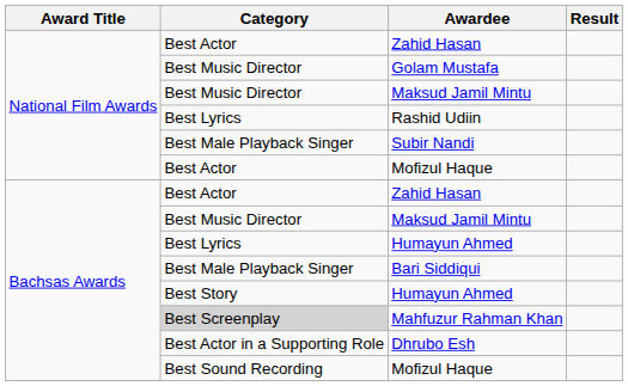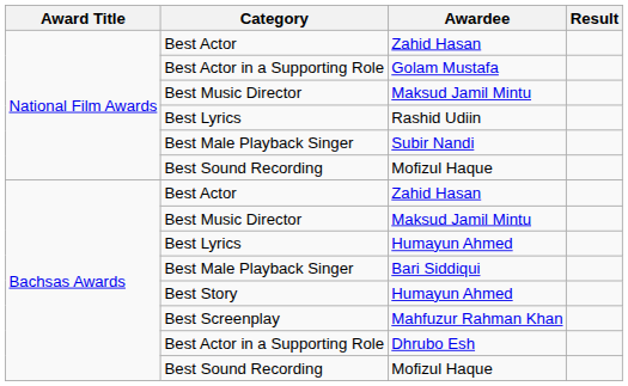 <table class="wikitable" style="font-size:95%;" ;>
 <tr>
 <th>Award Title</th>
 <th>Category</th>
 <th>Awardee</th>
 <th>Result</th>
 </tr>
 <tr>
 <td rowspan="6"><a href='#'>National Film Awards</a></td>
 <td>Best Actor</td>
 <td><a href='#'>Zahid Hasan</a></td>
 <td></td>
 </tr>
 <tr>
-<td>Best Music Director</td>
+<td>Best Actor in a Supporting Role</td>
 <td><a href='#'>Golam Mustafa</a></td>
 <td></td>
 </tr>
 <tr>
 <td>Best Music Director</td>
 <td><a href='#'>Maksud Jamil Mintu</a></td>
 <td></td>
 </tr>
 <tr>
 <td>Best Lyrics</td>
 <td>Rashid Udiin</td>
 <td></td>
 </tr>
 <tr>
 <td>Best Male Playback Singer</td>
 <td><a href='#'>Subir Nandi</a></td>
 <td></td>
 </tr>
 <tr>
-<td>Best Actor</td>
+<td>Best Sound Recording</td>
 <td>Mofizul Haque</td>
 <td></td>
 </tr>
 <tr>
 <td rowspan="8"><a href='#'>Bachsas Awards</a></td>
 <td>Best Actor</td>
 <td><a href='#'>Zahid Hasan</a></td>
 <td></td>
 </tr>
 <tr>
 <td>Best Music Director</td>
 <td><a href='#'>Maksud Jamil Mintu</a></td>
 <td></td>
 </tr>
 <tr>
 <td>Best Lyrics</td>
 <td><a href='#'>Humayun Ahmed</a></td>
 <td></td>
 </tr>
 <tr>
 <td>Best Male Playback Singer</td>
 <td><a href='#'>Bari Siddiqui</a></td>
 <td></td>
 </tr>
 <tr>
 <td>Best Story</td>
 <td><a href='#'>Humayun Ahmed</a></td>
 <td></td>
 </tr>
 <tr>
-<td style="background: lightgrey;">Best Screenplay</td>
+<td>Best Screenplay</td>
 <td><a href='#'>Mahfuzur Rahman Khan</a></td>
 <td></td>
 </tr>
 <tr>
 <td>Best Actor in a Supporting Role</td>
 <td><a href='#'>Dhrubo Esh</a></td>
 <td></td>
 </tr>
 <tr>
 <td>Best Sound Recording</td>
 <td>Mofizul Haque</td>
 <td></td>
 </tr>
 </table>
